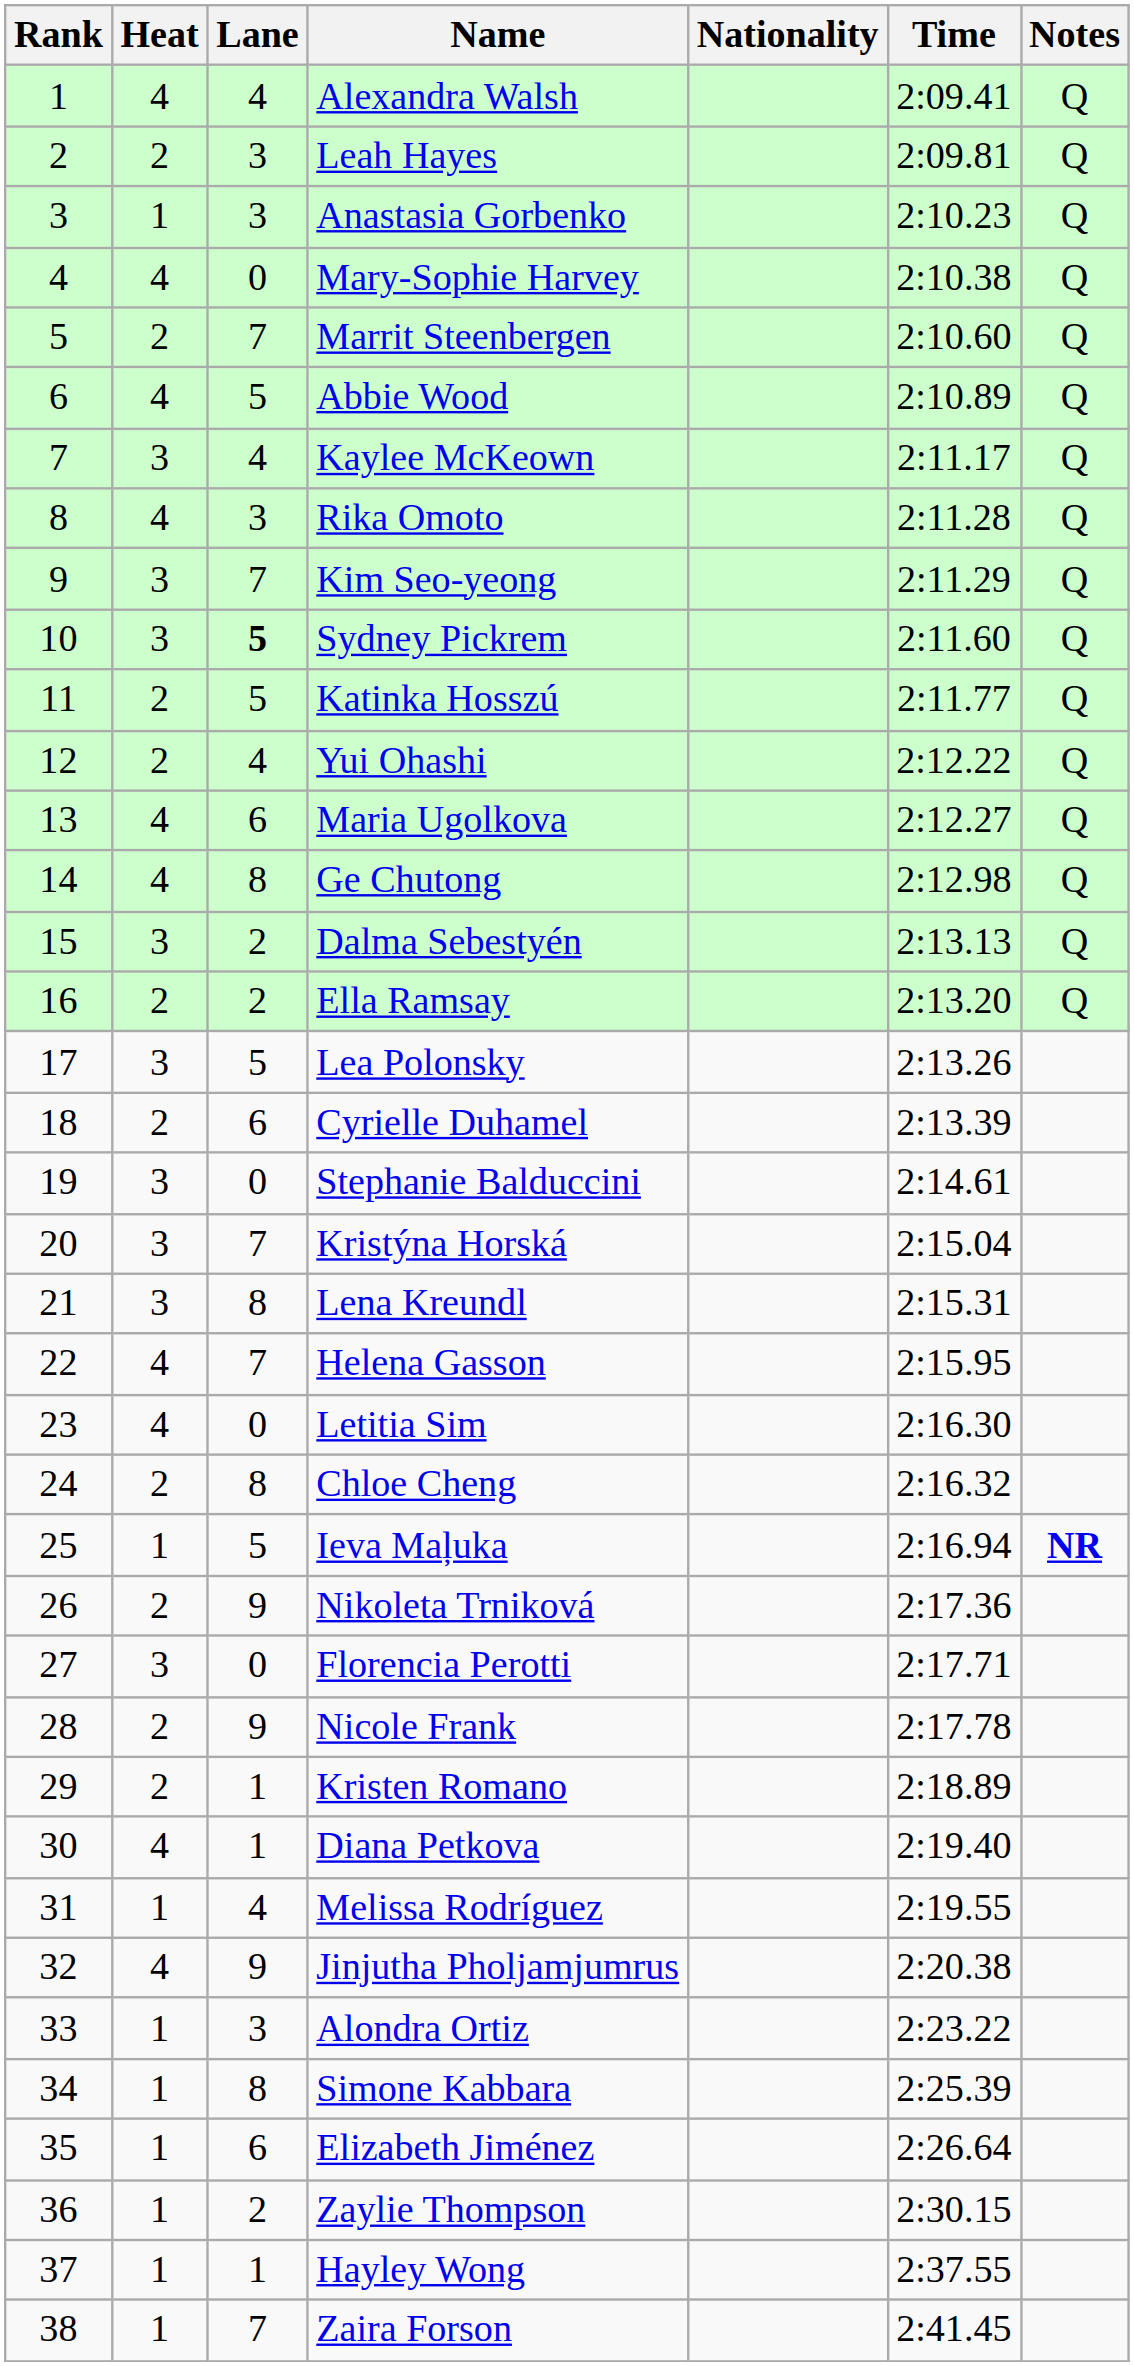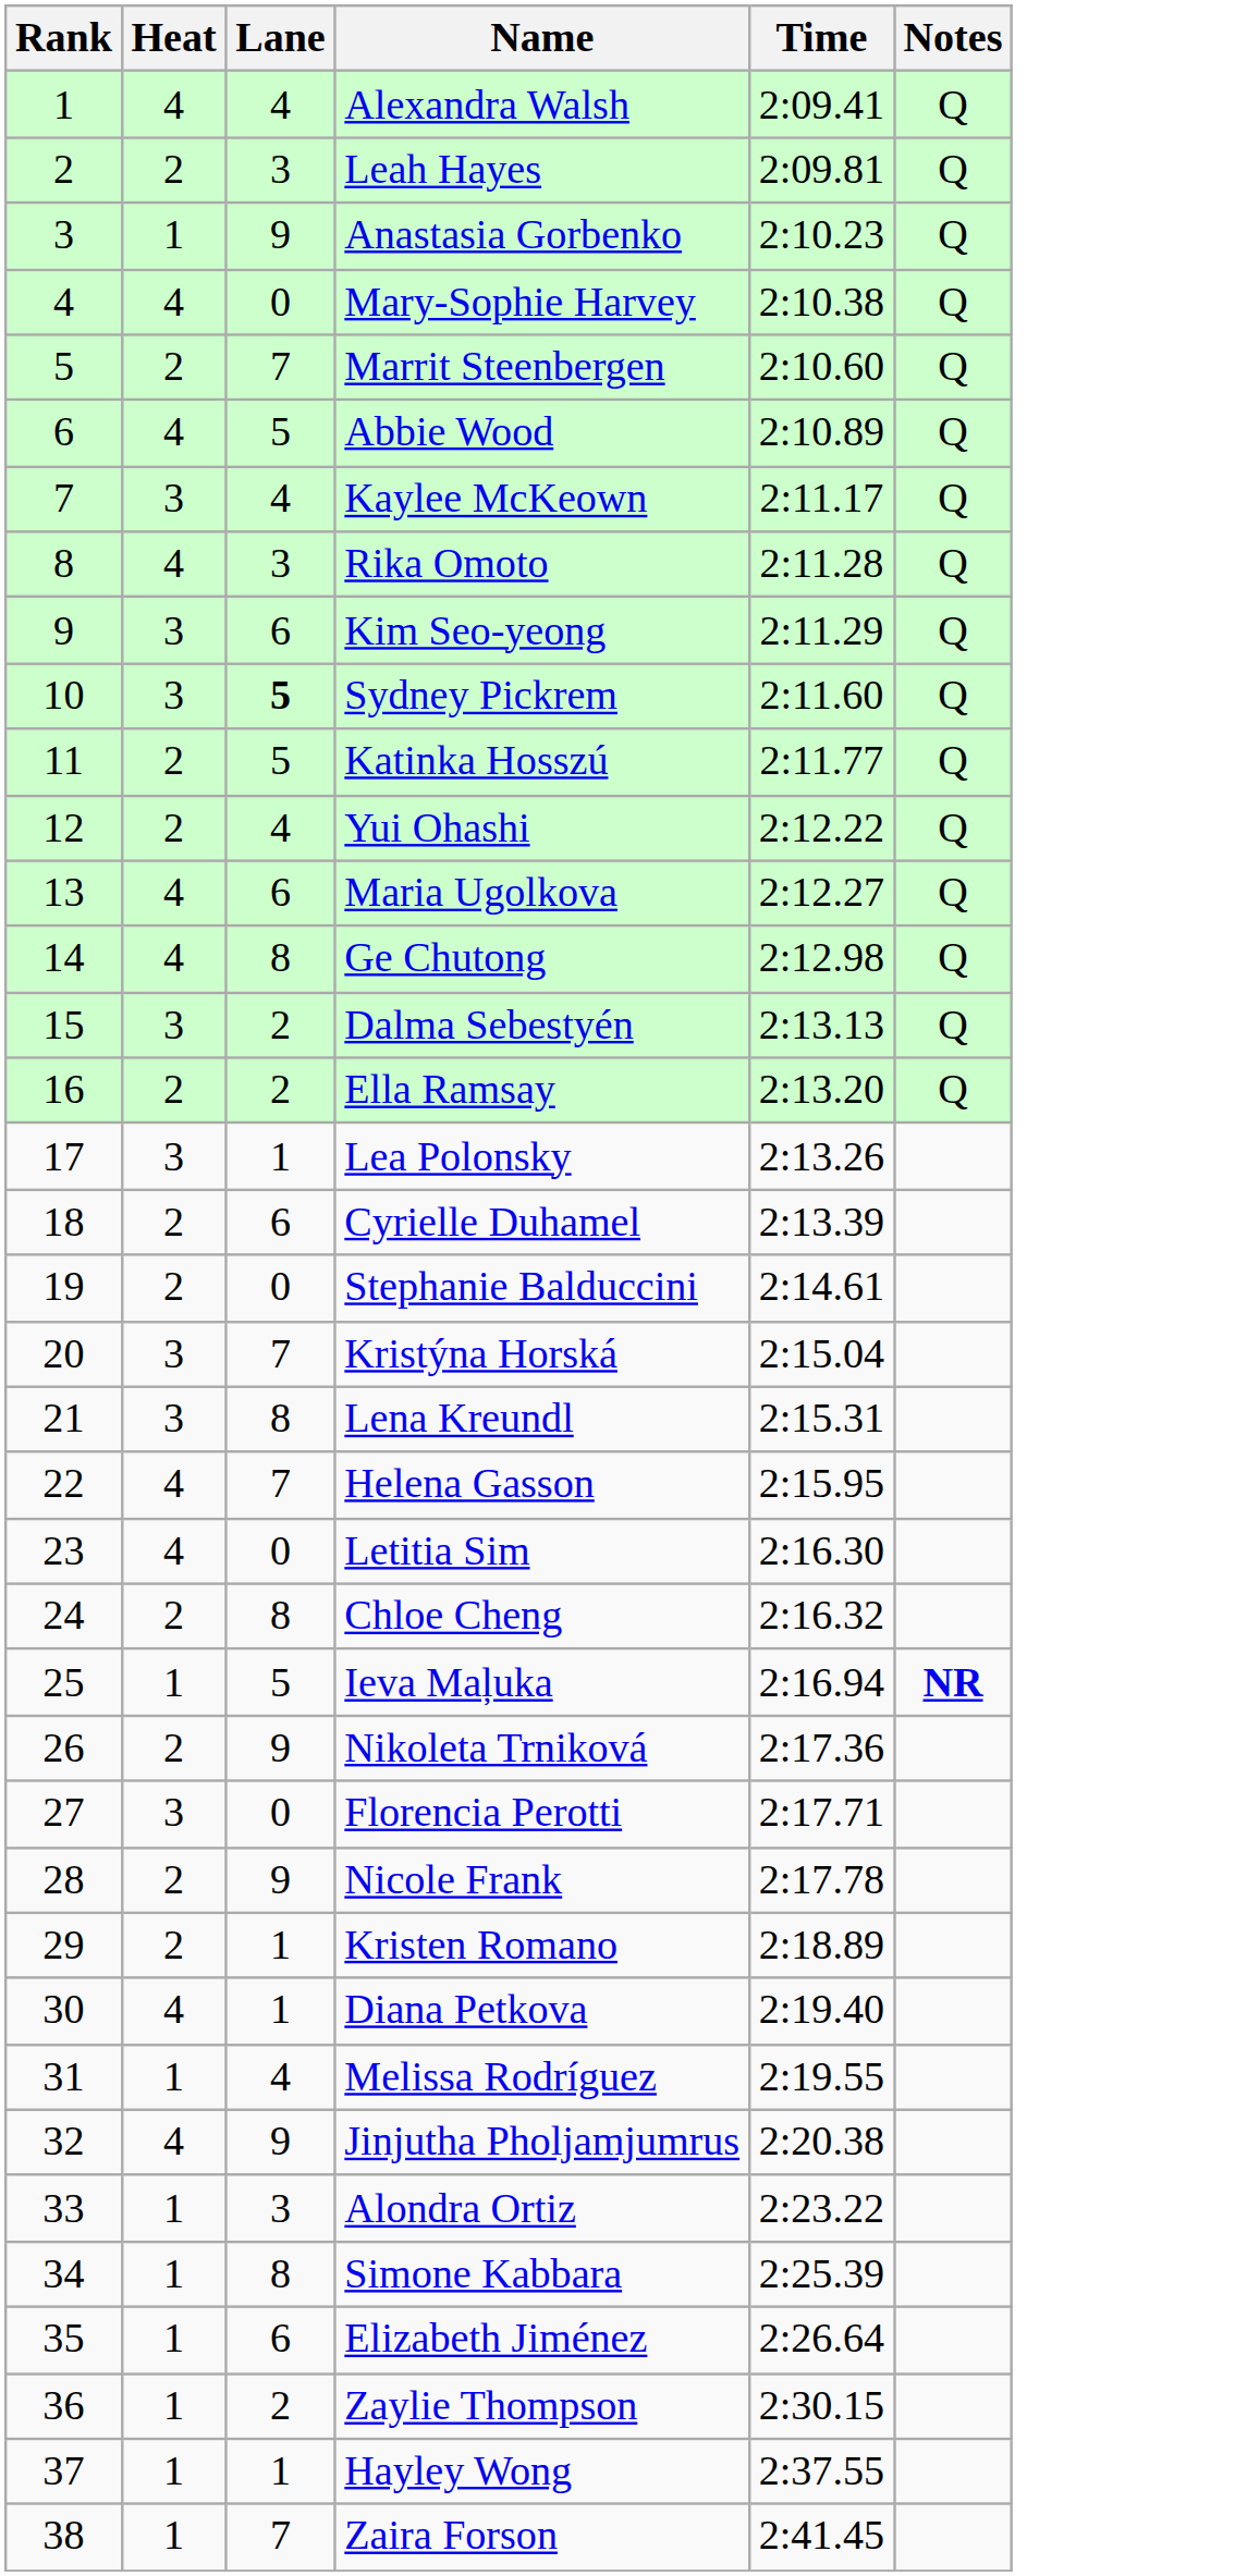 <table class="wikitable sortable" style="text-align:center">
 <tr>
 <th>Rank</th>
 <th>Heat</th>
 <th>Lane</th>
 <th>Name</th>
-<th>Nationality</th>
 <th>Time</th>
 <th>Notes</th>
 </tr>
 <tr bgcolor=ccffcc>
 <td>1</td>
 <td>4</td>
 <td>4</td>
 <td align=left><a href='#'>Alexandra Walsh</a></td>
-<td align=left></td>
 <td>2:09.41</td>
 <td>Q</td>
 </tr>
 <tr bgcolor=ccffcc>
 <td>2</td>
 <td>2</td>
 <td>3</td>
 <td align=left><a href='#'>Leah Hayes</a></td>
-<td align=left></td>
 <td>2:09.81</td>
 <td>Q</td>
 </tr>
 <tr bgcolor=ccffcc>
 <td>3</td>
 <td>1</td>
-<td>3</td>
+<td>9</td>
 <td align=left><a href='#'>Anastasia Gorbenko</a></td>
-<td align=left></td>
 <td>2:10.23</td>
 <td>Q</td>
 </tr>
 <tr bgcolor=ccffcc>
 <td>4</td>
 <td>4</td>
 <td>0</td>
 <td align=left><a href='#'>Mary-Sophie Harvey</a></td>
-<td align=left></td>
 <td>2:10.38</td>
 <td>Q</td>
 </tr>
 <tr bgcolor=ccffcc>
 <td>5</td>
 <td>2</td>
 <td>7</td>
 <td align=left><a href='#'>Marrit Steenbergen</a></td>
-<td align=left></td>
 <td>2:10.60</td>
 <td>Q</td>
 </tr>
 <tr bgcolor=ccffcc>
 <td>6</td>
 <td>4</td>
 <td>5</td>
 <td align=left><a href='#'>Abbie Wood</a></td>
-<td align=left></td>
 <td>2:10.89</td>
 <td>Q</td>
 </tr>
 <tr bgcolor=ccffcc>
 <td>7</td>
 <td>3</td>
 <td>4</td>
 <td align=left><a href='#'>Kaylee McKeown</a></td>
-<td align=left></td>
 <td>2:11.17</td>
 <td>Q</td>
 </tr>
 <tr bgcolor=ccffcc>
 <td>8</td>
 <td>4</td>
 <td>3</td>
 <td align=left><a href='#'>Rika Omoto</a></td>
-<td align=left></td>
 <td>2:11.28</td>
 <td>Q</td>
 </tr>
 <tr bgcolor=ccffcc>
 <td>9</td>
 <td>3</td>
-<td>7</td>
+<td>6</td>
 <td align=left><a href='#'>Kim Seo-yeong</a></td>
-<td align=left></td>
 <td>2:11.29</td>
 <td>Q</td>
 </tr>
 <tr bgcolor=ccffcc>
 <td>10</td>
 <td>3</td>
 <td><strong>5</strong></td>
 <td align=left><a href='#'>Sydney Pickrem</a></td>
-<td align=left></td>
 <td>2:11.60</td>
 <td>Q</td>
 </tr>
 <tr bgcolor=ccffcc>
 <td>11</td>
 <td>2</td>
 <td>5</td>
 <td align=left><a href='#'>Katinka Hosszú</a></td>
-<td align=left></td>
 <td>2:11.77</td>
 <td>Q</td>
 </tr>
 <tr bgcolor=ccffcc>
 <td>12</td>
 <td>2</td>
 <td>4</td>
 <td align=left><a href='#'>Yui Ohashi</a></td>
-<td align=left></td>
 <td>2:12.22</td>
 <td>Q</td>
 </tr>
 <tr bgcolor=ccffcc>
 <td>13</td>
 <td>4</td>
 <td>6</td>
 <td align=left><a href='#'>Maria Ugolkova</a></td>
-<td align=left></td>
 <td>2:12.27</td>
 <td>Q</td>
 </tr>
 <tr bgcolor=ccffcc>
 <td>14</td>
 <td>4</td>
 <td>8</td>
 <td align=left><a href='#'>Ge Chutong</a></td>
-<td align=left></td>
 <td>2:12.98</td>
 <td>Q</td>
 </tr>
 <tr bgcolor=ccffcc>
 <td>15</td>
 <td>3</td>
 <td>2</td>
 <td align=left><a href='#'>Dalma Sebestyén</a></td>
-<td align=left></td>
 <td>2:13.13</td>
 <td>Q</td>
 </tr>
 <tr bgcolor=ccffcc>
 <td>16</td>
 <td>2</td>
 <td>2</td>
 <td align=left><a href='#'>Ella Ramsay</a></td>
-<td align=left></td>
 <td>2:13.20</td>
 <td>Q</td>
 </tr>
 <tr>
 <td>17</td>
 <td>3</td>
-<td>5</td>
+<td>1</td>
 <td align=left><a href='#'>Lea Polonsky</a></td>
-<td align=left></td>
 <td>2:13.26</td>
 <td></td>
 </tr>
 <tr>
 <td>18</td>
 <td>2</td>
 <td>6</td>
 <td align=left><a href='#'>Cyrielle Duhamel</a></td>
-<td align=left></td>
 <td>2:13.39</td>
 <td></td>
 </tr>
 <tr>
 <td>19</td>
-<td>3</td>
+<td>2</td>
 <td>0</td>
 <td align=left><a href='#'>Stephanie Balduccini</a></td>
-<td align=left></td>
 <td>2:14.61</td>
 <td></td>
 </tr>
 <tr>
 <td>20</td>
 <td>3</td>
 <td>7</td>
 <td align=left><a href='#'>Kristýna Horská</a></td>
-<td align=left></td>
 <td>2:15.04</td>
 <td></td>
 </tr>
 <tr>
 <td>21</td>
 <td>3</td>
 <td>8</td>
 <td align=left><a href='#'>Lena Kreundl</a></td>
-<td align=left></td>
 <td>2:15.31</td>
 <td></td>
 </tr>
 <tr>
 <td>22</td>
 <td>4</td>
 <td>7</td>
 <td align=left><a href='#'>Helena Gasson</a></td>
-<td align=left></td>
 <td>2:15.95</td>
 <td></td>
 </tr>
 <tr>
 <td>23</td>
 <td>4</td>
 <td>0</td>
 <td align=left><a href='#'>Letitia Sim</a></td>
-<td align=left></td>
 <td>2:16.30</td>
 <td></td>
 </tr>
 <tr>
 <td>24</td>
 <td>2</td>
 <td>8</td>
 <td align=left><a href='#'>Chloe Cheng</a></td>
-<td align=left></td>
 <td>2:16.32</td>
 <td></td>
 </tr>
 <tr>
 <td>25</td>
 <td>1</td>
 <td>5</td>
 <td align=left><a href='#'>Ieva Maļuka</a></td>
-<td align=left></td>
 <td>2:16.94</td>
 <td><strong><a href='#'>NR</a></strong></td>
 </tr>
 <tr>
 <td>26</td>
 <td>2</td>
 <td>9</td>
 <td align=left><a href='#'>Nikoleta Trniková</a></td>
-<td align=left></td>
 <td>2:17.36</td>
 <td></td>
 </tr>
 <tr>
 <td>27</td>
 <td>3</td>
 <td>0</td>
 <td align=left><a href='#'>Florencia Perotti</a></td>
-<td align=left></td>
 <td>2:17.71</td>
 <td></td>
 </tr>
 <tr>
 <td>28</td>
 <td>2</td>
 <td>9</td>
 <td align=left><a href='#'>Nicole Frank</a></td>
-<td align=left></td>
 <td>2:17.78</td>
 <td></td>
 </tr>
 <tr>
 <td>29</td>
 <td>2</td>
 <td>1</td>
 <td align=left><a href='#'>Kristen Romano</a></td>
-<td align=left></td>
 <td>2:18.89</td>
 <td></td>
 </tr>
 <tr>
 <td>30</td>
 <td>4</td>
 <td>1</td>
 <td align=left><a href='#'>Diana Petkova</a></td>
-<td align=left></td>
 <td>2:19.40</td>
 <td></td>
 </tr>
 <tr>
 <td>31</td>
 <td>1</td>
 <td>4</td>
 <td align=left><a href='#'>Melissa Rodríguez</a></td>
-<td align=left></td>
 <td>2:19.55</td>
 <td></td>
 </tr>
 <tr>
 <td>32</td>
 <td>4</td>
 <td>9</td>
 <td align=left><a href='#'>Jinjutha Pholjamjumrus</a></td>
-<td align=left></td>
 <td>2:20.38</td>
 <td></td>
 </tr>
 <tr>
 <td>33</td>
 <td>1</td>
 <td>3</td>
 <td align=left><a href='#'>Alondra Ortiz</a></td>
-<td align=left></td>
 <td>2:23.22</td>
 <td></td>
 </tr>
 <tr>
 <td>34</td>
 <td>1</td>
 <td>8</td>
 <td align=left><a href='#'>Simone Kabbara</a></td>
-<td align=left></td>
 <td>2:25.39</td>
 <td></td>
 </tr>
 <tr>
 <td>35</td>
 <td>1</td>
 <td>6</td>
 <td align=left><a href='#'>Elizabeth Jiménez</a></td>
-<td align=left></td>
 <td>2:26.64</td>
 <td></td>
 </tr>
 <tr>
 <td>36</td>
 <td>1</td>
 <td>2</td>
 <td align=left><a href='#'>Zaylie Thompson</a></td>
-<td align=left></td>
 <td>2:30.15</td>
 <td></td>
 </tr>
 <tr>
 <td>37</td>
 <td>1</td>
 <td>1</td>
 <td align=left><a href='#'>Hayley Wong</a></td>
-<td align=left></td>
 <td>2:37.55</td>
 <td></td>
 </tr>
 <tr>
 <td>38</td>
 <td>1</td>
 <td>7</td>
 <td align=left><a href='#'>Zaira Forson</a></td>
-<td align=left></td>
 <td>2:41.45</td>
 <td></td>
 </tr>
 </table>
